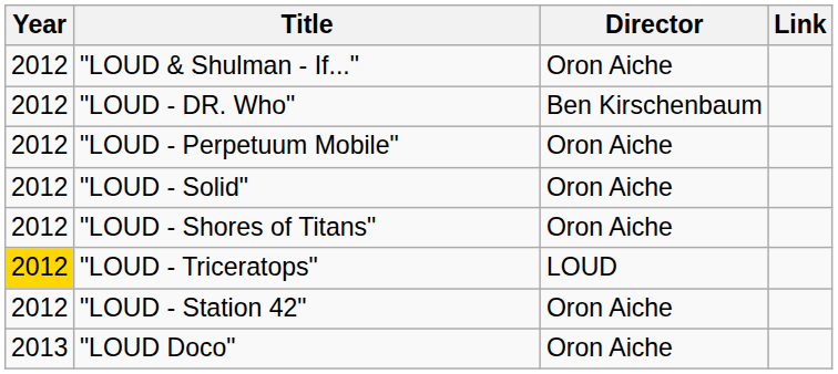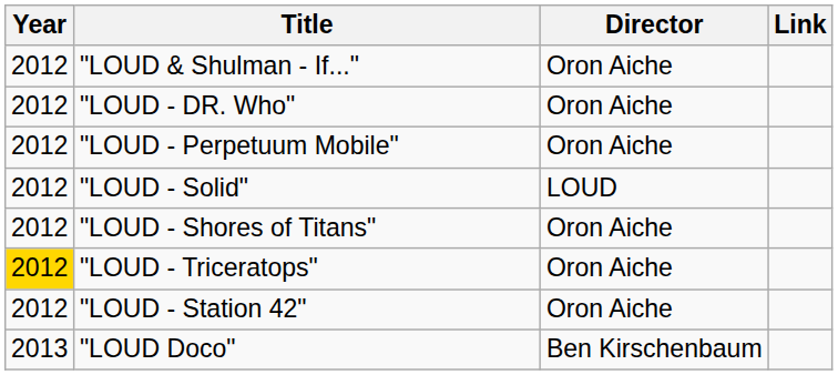 <table class="wikitable">
 <tr>
 <th>Year</th>
 <th style="width:285px;">Title</th>
 <th>Director</th>
 <th>Link</th>
 </tr>
 <tr>
 <td>2012</td>
 <td>"LOUD & Shulman - If..."</td>
 <td>Oron Aiche</td>
 <td></td>
 </tr>
 <tr>
 <td>2012</td>
 <td>"LOUD - DR. Who"</td>
-<td>Ben Kirschenbaum</td>
+<td>Oron Aiche</td>
 <td></td>
 </tr>
 <tr>
 <td>2012</td>
 <td>"LOUD - Perpetuum Mobile"</td>
 <td>Oron Aiche</td>
 <td></td>
 </tr>
 <tr>
 <td>2012</td>
 <td>"LOUD - Solid"</td>
-<td>Oron Aiche</td>
+<td>LOUD</td>
 <td></td>
 </tr>
 <tr>
 <td>2012</td>
 <td>"LOUD - Shores of Titans"</td>
 <td>Oron Aiche</td>
 <td></td>
 </tr>
 <tr>
 <td style="background: gold;">2012</td>
 <td>"LOUD - Triceratops"</td>
-<td>LOUD</td>
+<td>Oron Aiche</td>
 <td></td>
 </tr>
 <tr>
 <td>2012</td>
 <td>"LOUD - Station 42"</td>
 <td>Oron Aiche</td>
 <td></td>
 </tr>
 <tr>
 <td>2013</td>
 <td>"LOUD Doco"</td>
-<td>Oron Aiche</td>
+<td>Ben Kirschenbaum</td>
 <td></td>
 </tr>
 </table>
